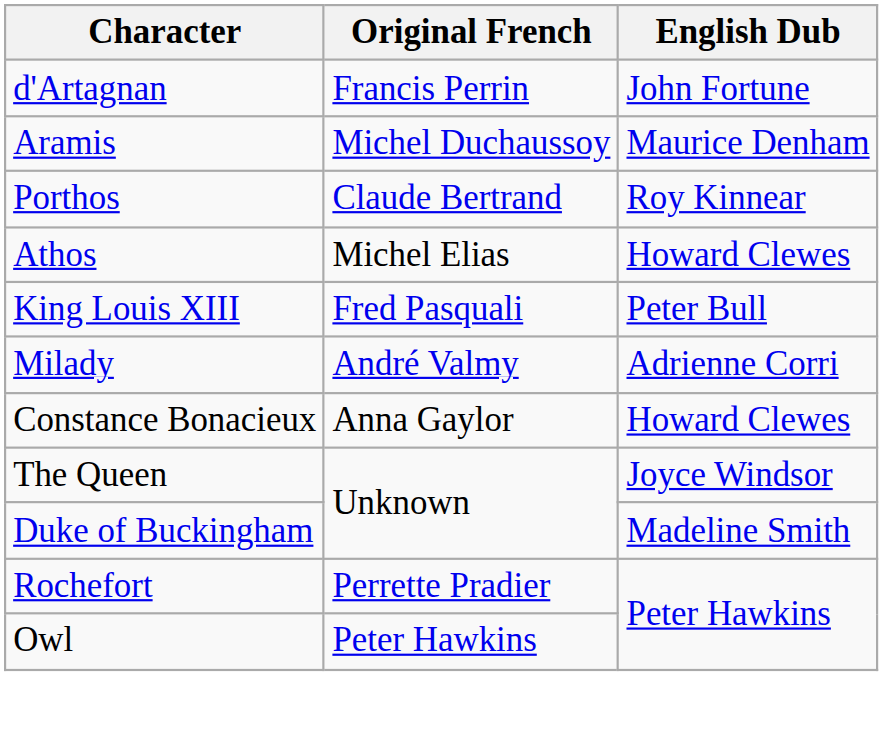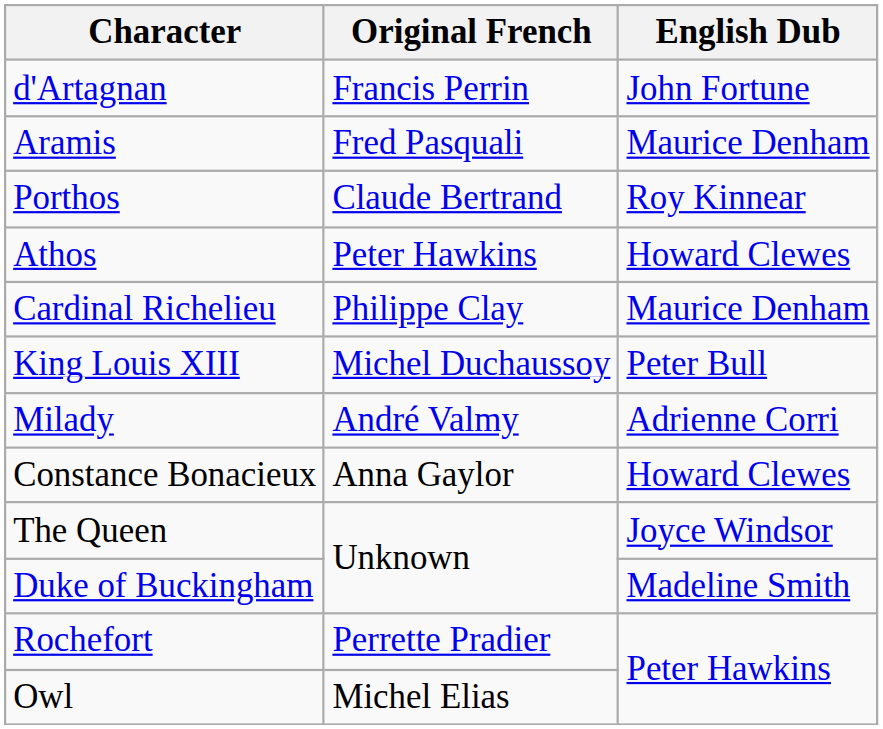 <table class="wikitable">
 <tr>
 <th>Character</th>
 <th>Original French</th>
 <th>English Dub</th>
 </tr>
 <tr>
 <td><a href='#'>d'Artagnan</a></td>
 <td><a href='#'>Francis Perrin</a></td>
 <td><a href='#'>John Fortune</a></td>
 </tr>
 <tr>
 <td><a href='#'>Aramis</a></td>
-<td><a href='#'>Michel Duchaussoy</a></td>
+<td><a href='#'>Fred Pasquali</a></td>
 <td><a href='#'>Maurice Denham</a></td>
 </tr>
 <tr>
 <td><a href='#'>Porthos</a></td>
 <td><a href='#'>Claude Bertrand</a></td>
 <td><a href='#'>Roy Kinnear</a></td>
 </tr>
 <tr>
 <td><a href='#'>Athos</a></td>
-<td>Michel Elias</td>
+<td><a href='#'>Peter Hawkins</a></td>
 <td><a href='#'>Howard Clewes</a></td>
 </tr>
 <tr>
+<td><a href='#'>Cardinal Richelieu</a></td>
+<td><a href='#'>Philippe Clay</a></td>
+<td><a href='#'>Maurice Denham</a></td>
+</tr>
+<tr>
 <td><a href='#'>King Louis XIII</a></td>
-<td><a href='#'>Fred Pasquali</a></td>
+<td><a href='#'>Michel Duchaussoy</a></td>
 <td><a href='#'>Peter Bull</a></td>
 </tr>
 <tr>
 <td><a href='#'>Milady</a></td>
 <td><a href='#'>André Valmy</a></td>
 <td><a href='#'>Adrienne Corri</a></td>
 </tr>
 <tr>
 <td>Constance Bonacieux</td>
 <td>Anna Gaylor</td>
 <td><a href='#'>Howard Clewes</a></td>
 </tr>
 <tr>
 <td>The Queen</td>
 <td rowspan="2">Unknown</td>
 <td><a href='#'>Joyce Windsor</a></td>
 </tr>
 <tr>
 <td><a href='#'>Duke of Buckingham</a></td>
 <td><a href='#'>Madeline Smith</a></td>
 </tr>
 <tr>
 <td><a href='#'>Rochefort</a></td>
 <td><a href='#'>Perrette Pradier</a></td>
 <td rowspan="2"><a href='#'>Peter Hawkins</a></td>
 </tr>
 <tr>
 <td>Owl</td>
-<td><a href='#'>Peter Hawkins</a></td>
+<td>Michel Elias</td>
 </tr>
 </table>
